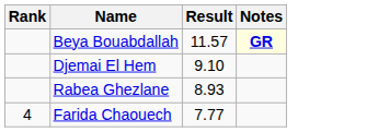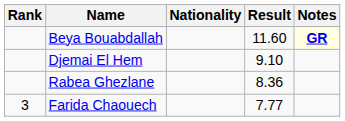 <table class="wikitable sortable" style="text-align:center">
 <tr>
 <th>Rank</th>
 <th>Name</th>
+<th>Nationality</th>
 <th>Result</th>
 <th>Notes</th>
 </tr>
 <tr>
 <td></td>
 <td align=left><a href='#'>Beya Bouabdallah</a></td>
-<td>11.57</td>
+<td align=left></td>
+<td>11.60</td>
 <td style="background: lightyellow;"><strong><a href='#'>GR</a></strong></td>
 </tr>
 <tr>
 <td></td>
 <td align=left><a href='#'>Djemai El Hem</a></td>
+<td align=left></td>
 <td>9.10</td>
 <td></td>
 </tr>
 <tr>
 <td></td>
 <td align=left><a href='#'>Rabea Ghezlane</a></td>
-<td>8.93</td>
+<td align=left></td>
+<td>8.36</td>
 <td></td>
 </tr>
 <tr>
-<td>4</td>
+<td>3</td>
 <td align=left><a href='#'>Farida Chaouech</a></td>
+<td align=left></td>
 <td>7.77</td>
 <td></td>
 </tr>
 </table>
